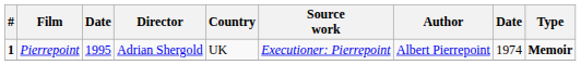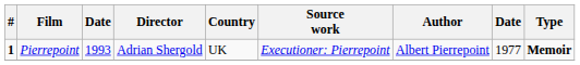 <table class="wikitable">
 <tr>
 <th>#</th>
 <th>Film</th>
 <th>Date</th>
 <th>Director</th>
 <th>Country</th>
 <th>Source<br>work</th>
 <th>Author</th>
 <th>Date</th>
 <th>Type</th>
 </tr>
 <tr>
 <td><strong>1</strong></td>
 <td><em><a href='#'>Pierrepoint</a></em></td>
-<td><a href='#'>1995</a></td>
+<td><a href='#'>1993</a></td>
 <td><a href='#'>Adrian Shergold</a></td>
 <td>UK</td>
 <td><em><a href='#'>Executioner: Pierrepoint</a></em></td>
 <td><a href='#'>Albert Pierrepoint</a></td>
-<td>1974</td>
+<td>1977</td>
 <td><strong>Memoir</strong></td>
 </tr>
 <tr>
 </tr>
 </table>
